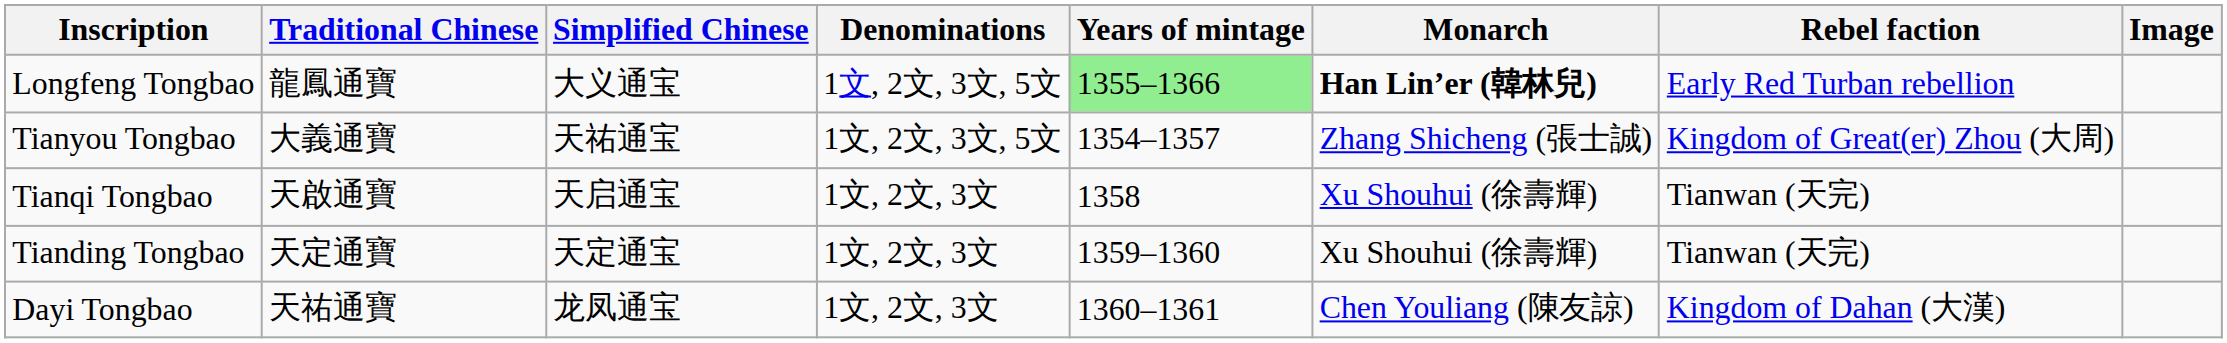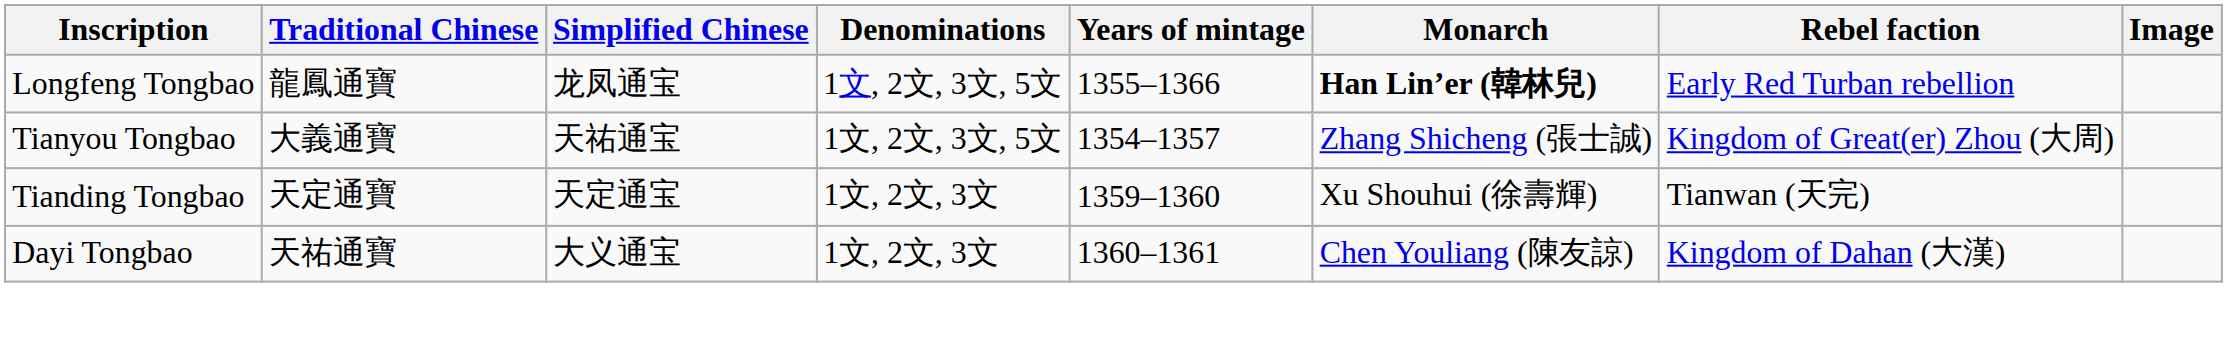 <table class="wikitable">
 <tr>
 <th>Inscription</th>
 <th><a href='#'>Traditional Chinese</a></th>
 <th><a href='#'>Simplified Chinese</a></th>
 <th>Denominations</th>
 <th>Years of mintage</th>
 <th>Monarch</th>
 <th>Rebel faction</th>
 <th>Image</th>
 </tr>
 <tr>
 <td>Longfeng Tongbao</td>
 <td>龍鳳通寶</td>
-<td>大义通宝</td>
+<td>龙凤通宝</td>
 <td>1<a href='#'>文</a>, 2文, 3文, 5文</td>
-<td style="background: lightgreen;">1355–1366</td>
+<td>1355–1366</td>
 <td><strong>Han Lin’er (韓林兒)</strong></td>
 <td><a href='#'>Early Red Turban rebellion</a></td>
 <td></td>
 </tr>
 <tr>
 <td>Tianyou Tongbao</td>
 <td>大義通寶</td>
 <td>天祐通宝</td>
 <td>1文, 2文, 3文, 5文</td>
 <td>1354–1357</td>
 <td><a href='#'>Zhang Shicheng</a> (張士誠)</td>
 <td><a href='#'>Kingdom of Great(er) Zhou</a> (大周)</td>
 <td></td>
 </tr>
 <tr>
-<td>Tianqi Tongbao</td>
-<td>天啟通寶</td>
-<td>天启通宝</td>
-<td>1文, 2文, 3文</td>
-<td>1358</td>
-<td><a href='#'>Xu Shouhui</a> (徐壽輝)</td>
-<td>Tianwan (天完)</td>
-<td></td>
-</tr>
-<tr>
 <td>Tianding Tongbao</td>
 <td>天定通寶</td>
 <td>天定通宝</td>
 <td>1文, 2文, 3文</td>
 <td>1359–1360</td>
 <td>Xu Shouhui (徐壽輝)</td>
 <td>Tianwan (天完)</td>
 <td></td>
 </tr>
 <tr>
 <td>Dayi Tongbao</td>
 <td>天祐通寶</td>
-<td>龙凤通宝</td>
+<td>大义通宝</td>
 <td>1文, 2文, 3文</td>
 <td>1360–1361</td>
 <td><a href='#'>Chen Youliang</a> (陳友諒)</td>
 <td><a href='#'>Kingdom of Dahan</a> (大漢)</td>
 <td></td>
 </tr>
 </table>
